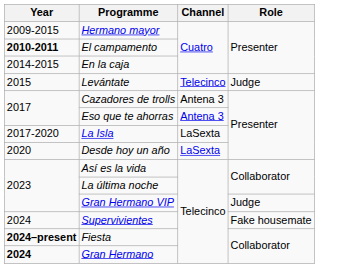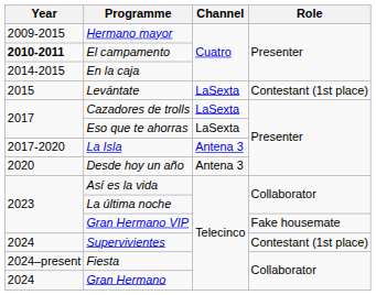 <table class="wikitable">
 <tr>
 <th>Year</th>
 <th>Programme</th>
 <th>Channel</th>
 <th>Role</th>
 </tr>
 <tr>
 <td>2009-2015</td>
 <td><em><a href='#'>Hermano mayor</a></em></td>
 <td rowspan="3"><a href='#'>Cuatro</a></td>
 <td rowspan="3">Presenter</td>
 </tr>
 <tr>
 <td><strong>2010-2011</strong></td>
 <td><em>El campamento</em></td>
 </tr>
 <tr>
 <td>2014-2015</td>
 <td><em>En la caja</em></td>
 </tr>
 <tr>
 <td>2015</td>
 <td><em>Levántate</em></td>
-<td><a href='#'>Telecinco</a></td>
-<td>Judge</td>
+<td><a href='#'>LaSexta</a></td>
+<td>Contestant (1st place)</td>
 </tr>
 <tr>
 <td rowspan="2">2017</td>
 <td><em>Cazadores de trolls</em></td>
-<td>Antena 3</td>
+<td><a href='#'>LaSexta</a></td>
 <td rowspan="4">Presenter</td>
 </tr>
 <tr>
 <td><em>Eso que te ahorras</em></td>
-<td><a href='#'>Antena 3</a></td>
+<td>LaSexta</td>
 </tr>
 <tr>
 <td>2017-2020</td>
 <td><a href='#'><em>La Isla</em></a></td>
-<td>LaSexta</td>
+<td><a href='#'>Antena 3</a></td>
 </tr>
 <tr>
 <td>2020</td>
 <td><em>Desde hoy un año</em></td>
-<td><a href='#'>LaSexta</a></td>
+<td>Antena 3</td>
 </tr>
 <tr>
 <td rowspan="3">2023</td>
 <td><em>Así es la vida</em></td>
 <td rowspan="6">Telecinco</td>
 <td rowspan="2">Collaborator</td>
 </tr>
 <tr>
 <td><em>La última noche</em></td>
 </tr>
 <tr>
 <td><a href='#'><em>Gran Hermano VIP</em></a></td>
-<td>Judge</td>
+<td>Fake housemate</td>
 </tr>
 <tr>
 <td>2024</td>
 <td><a href='#'><em>Supervivientes</em></a></td>
-<td>Fake housemate</td>
+<td>Contestant (1st place)</td>
 </tr>
 <tr>
-<td><strong>2024–present</strong></td>
+<td>2024–present</td>
 <td><em>Fiesta</em></td>
 <td rowspan="2">Collaborator</td>
 </tr>
 <tr>
-<td><strong>2024</strong></td>
+<td>2024</td>
 <td><a href='#'><em>Gran Hermano</em></a></td>
 </tr>
 </table>
